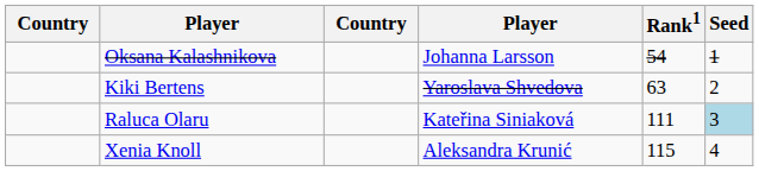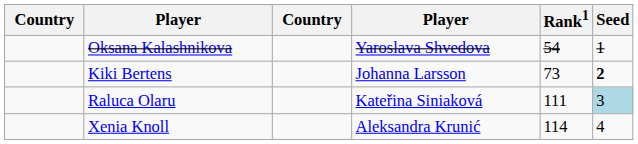 <table class="sortable wikitable">
 <tr>
 <th width="70">Country</th>
 <th width="175">Player</th>
 <th width="70">Country</th>
 <th width="175">Player</th>
 <th>Rank<sup>1</sup></th>
 <th>Seed</th>
 </tr>
 <tr>
 <td><s></s></td>
 <td><s><a href='#'>Oksana Kalashnikova</a></s></td>
 <td><s></s></td>
-<td><a href='#'>Johanna Larsson</a></td>
+<td><s><a href='#'>Yaroslava Shvedova</a></s></td>
 <td><s>54</s></td>
 <td><s>1</s></td>
 </tr>
 <tr>
 <td></td>
 <td><a href='#'>Kiki Bertens</a></td>
 <td></td>
-<td><s><a href='#'>Yaroslava Shvedova</a></s></td>
-<td>63</td>
-<td>2</td>
+<td><a href='#'>Johanna Larsson</a></td>
+<td>73</td>
+<td><strong>2</strong></td>
 </tr>
 <tr>
 <td></td>
 <td><a href='#'>Raluca Olaru</a></td>
 <td></td>
 <td><a href='#'>Kateřina Siniaková</a></td>
 <td>111</td>
 <td style="background: lightblue;">3</td>
 </tr>
 <tr>
 <td></td>
 <td><a href='#'>Xenia Knoll</a></td>
 <td></td>
 <td><a href='#'>Aleksandra Krunić</a></td>
-<td>115</td>
+<td>114</td>
 <td>4</td>
 </tr>
 </table>
